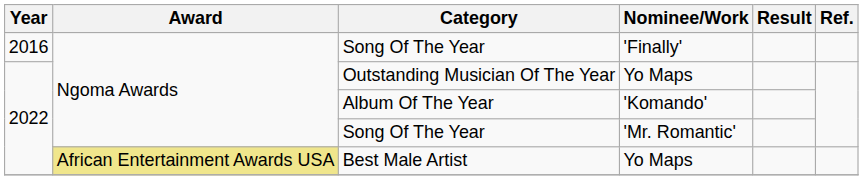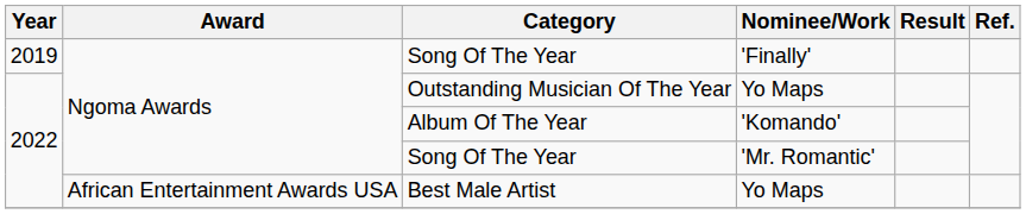 <table class="wikitable">
 <tr>
 <th>Year</th>
 <th>Award</th>
 <th>Category</th>
 <th>Nominee/Work</th>
 <th>Result</th>
 <th>Ref.</th>
 </tr>
 <tr>
-<td>2016</td>
+<td>2019</td>
 <td rowspan="4">Ngoma Awards</td>
 <td>Song Of The Year</td>
 <td>'Finally'</td>
 <td></td>
 <td></td>
 </tr>
 <tr>
 <td rowspan="4">2022</td>
 <td>Outstanding Musician Of The Year</td>
 <td>Yo Maps</td>
 <td></td>
 <td rowspan="3"></td>
 </tr>
 <tr>
 <td>Album Of The Year</td>
 <td>'Komando'</td>
 <td></td>
 </tr>
 <tr>
 <td>Song Of The Year</td>
 <td>'Mr. Romantic'</td>
 <td></td>
 </tr>
 <tr>
-<td style="background: khaki;">African Entertainment Awards USA</td>
+<td>African Entertainment Awards USA</td>
 <td>Best Male Artist</td>
 <td>Yo Maps</td>
 <td></td>
 <td></td>
 </tr>
 <tr>
 </tr>
 </table>
